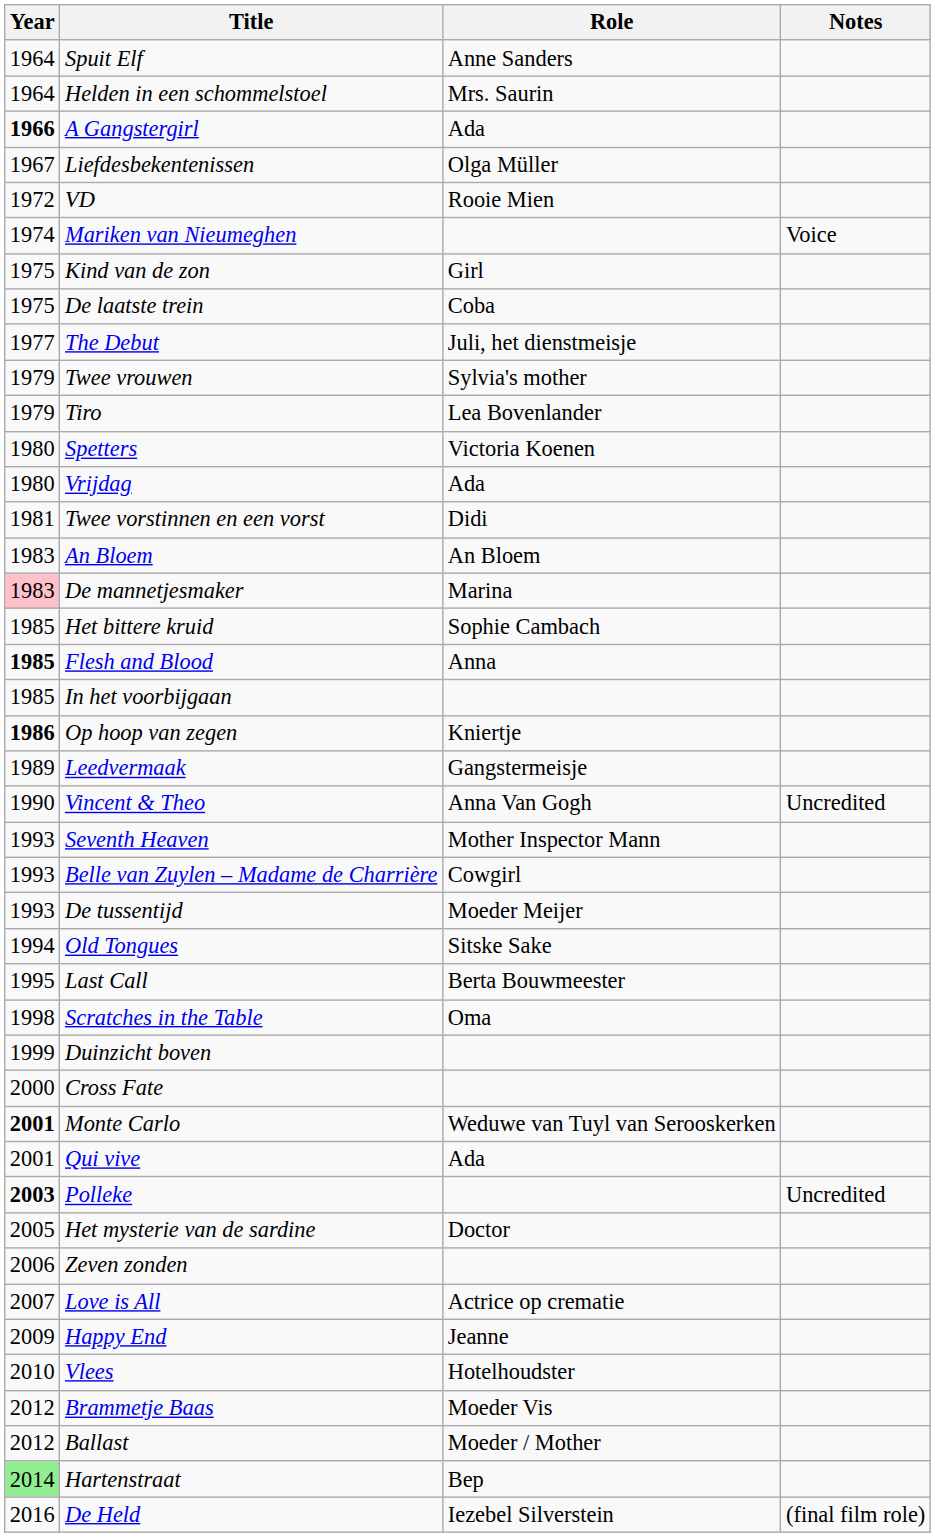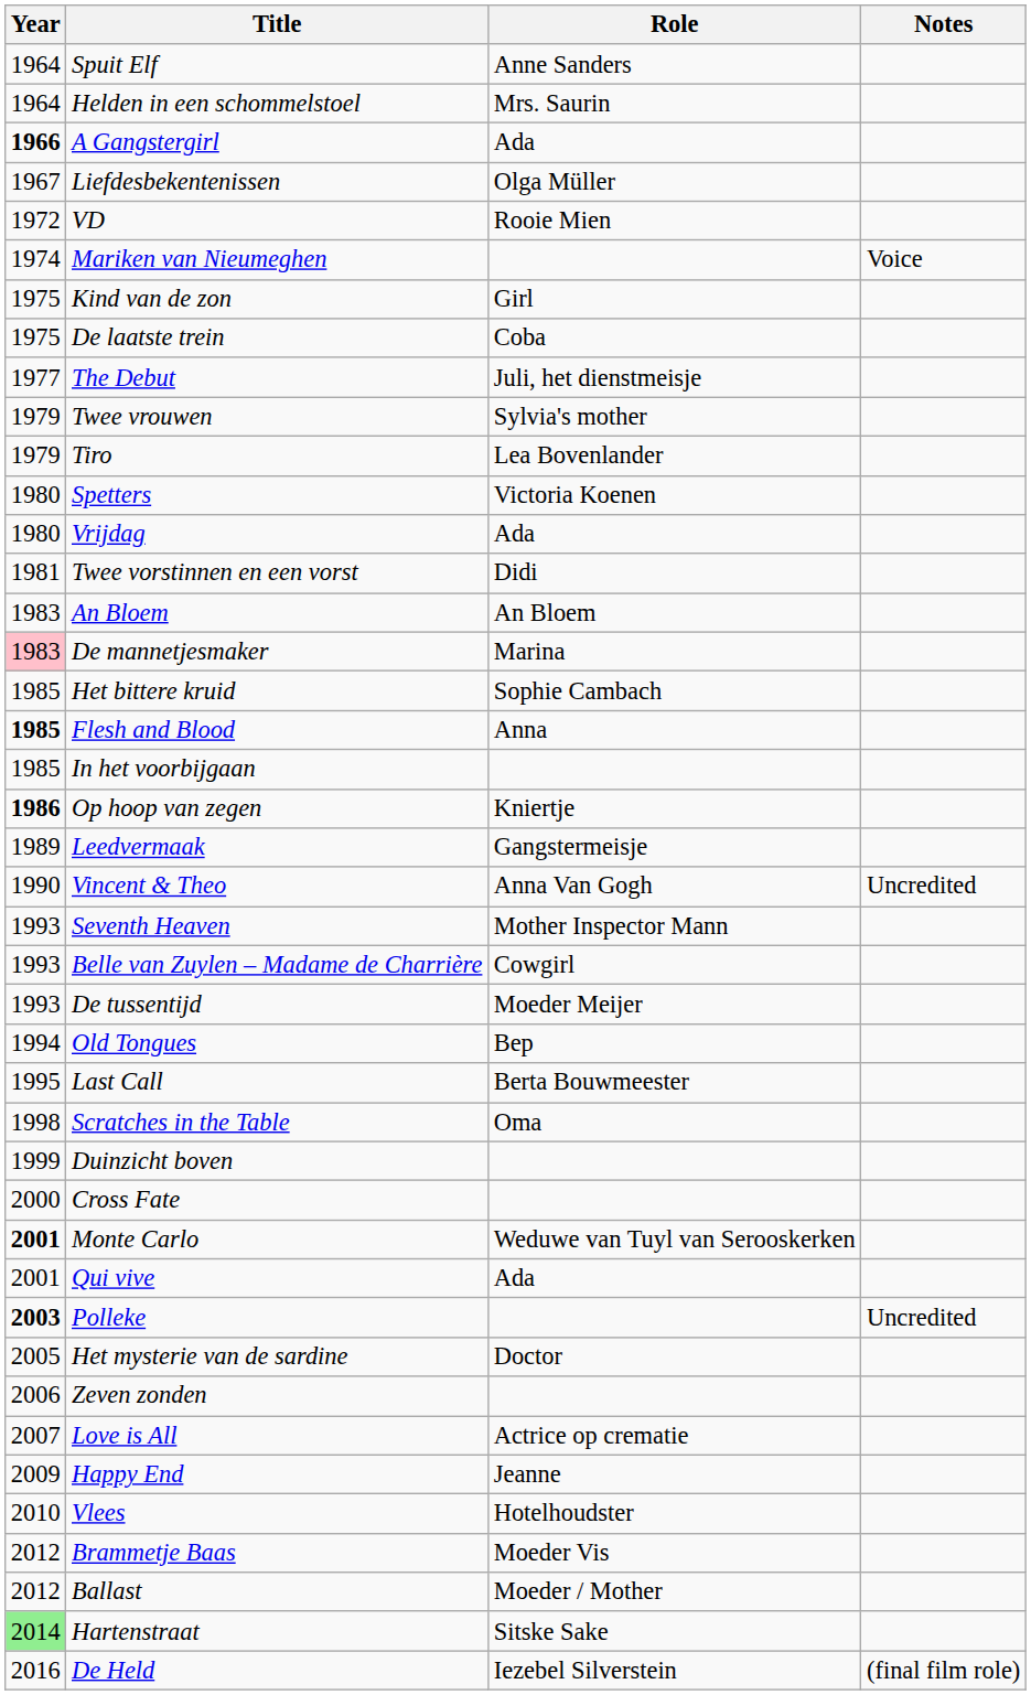 <table class="wikitable">
 <tr>
 <th>Year</th>
 <th>Title</th>
 <th>Role</th>
 <th>Notes</th>
 </tr>
 <tr>
 <td>1964</td>
 <td><em>Spuit Elf</em></td>
 <td>Anne Sanders</td>
 <td></td>
 </tr>
 <tr>
 <td>1964</td>
 <td><em>Helden in een schommelstoel</em></td>
 <td>Mrs. Saurin</td>
 <td></td>
 </tr>
 <tr>
 <td><strong>1966</strong></td>
 <td><em><a href='#'>A Gangstergirl</a></em></td>
 <td>Ada</td>
 <td></td>
 </tr>
 <tr>
 <td>1967</td>
 <td><em>Liefdesbekentenissen</em></td>
 <td>Olga Müller</td>
 <td></td>
 </tr>
 <tr>
 <td>1972</td>
 <td><em>VD</em></td>
 <td>Rooie Mien</td>
 <td></td>
 </tr>
 <tr>
 <td>1974</td>
 <td><em><a href='#'>Mariken van Nieumeghen</a></em></td>
 <td></td>
 <td>Voice</td>
 </tr>
 <tr>
 <td>1975</td>
 <td><em>Kind van de zon</em></td>
 <td>Girl</td>
 <td></td>
 </tr>
 <tr>
 <td>1975</td>
 <td><em>De laatste trein</em></td>
 <td>Coba</td>
 <td></td>
 </tr>
 <tr>
 <td>1977</td>
 <td><em><a href='#'>The Debut</a></em></td>
 <td>Juli, het dienstmeisje</td>
 <td></td>
 </tr>
 <tr>
 <td>1979</td>
 <td><em>Twee vrouwen</em></td>
 <td>Sylvia's mother</td>
 <td></td>
 </tr>
 <tr>
 <td>1979</td>
 <td><em>Tiro</em></td>
 <td>Lea Bovenlander</td>
 <td></td>
 </tr>
 <tr>
 <td>1980</td>
 <td><em><a href='#'>Spetters</a></em></td>
 <td>Victoria Koenen</td>
 <td></td>
 </tr>
 <tr>
 <td>1980</td>
 <td><em><a href='#'>Vrijdag</a></em></td>
 <td>Ada</td>
 <td></td>
 </tr>
 <tr>
 <td>1981</td>
 <td><em>Twee vorstinnen en een vorst</em></td>
 <td>Didi</td>
 <td></td>
 </tr>
 <tr>
 <td>1983</td>
 <td><em><a href='#'>An Bloem</a></em></td>
 <td>An Bloem</td>
 <td></td>
 </tr>
 <tr>
 <td style="background: pink;">1983</td>
 <td><em>De mannetjesmaker</em></td>
 <td>Marina</td>
 <td></td>
 </tr>
 <tr>
 <td>1985</td>
 <td><em>Het bittere kruid</em></td>
 <td>Sophie Cambach</td>
 <td></td>
 </tr>
 <tr>
 <td><strong>1985</strong></td>
 <td><em><a href='#'>Flesh and Blood</a></em></td>
 <td>Anna</td>
 <td></td>
 </tr>
 <tr>
 <td>1985</td>
 <td><em>In het voorbijgaan</em></td>
 <td></td>
 <td></td>
 </tr>
 <tr>
 <td><strong>1986</strong></td>
 <td><em>Op hoop van zegen</em></td>
 <td>Kniertje</td>
 <td></td>
 </tr>
 <tr>
 <td>1989</td>
 <td><em><a href='#'>Leedvermaak</a></em></td>
 <td>Gangstermeisje</td>
 <td></td>
 </tr>
 <tr>
 <td>1990</td>
 <td><em><a href='#'>Vincent & Theo</a></em></td>
 <td>Anna Van Gogh</td>
 <td>Uncredited</td>
 </tr>
 <tr>
 <td>1993</td>
 <td><em><a href='#'>Seventh Heaven</a></em></td>
 <td>Mother Inspector Mann</td>
 <td></td>
 </tr>
 <tr>
 <td>1993</td>
 <td><em><a href='#'>Belle van Zuylen – Madame de Charrière</a></em></td>
 <td>Cowgirl</td>
 <td></td>
 </tr>
 <tr>
 <td>1993</td>
 <td><em>De tussentijd</em></td>
 <td>Moeder Meijer</td>
 <td></td>
 </tr>
 <tr>
 <td>1994</td>
 <td><em><a href='#'>Old Tongues</a></em></td>
-<td>Sitske Sake</td>
+<td>Bep</td>
 <td></td>
 </tr>
 <tr>
 <td>1995</td>
 <td><em>Last Call</em></td>
 <td>Berta Bouwmeester</td>
 <td></td>
 </tr>
 <tr>
 <td>1998</td>
 <td><em><a href='#'>Scratches in the Table</a></em></td>
 <td>Oma</td>
 <td></td>
 </tr>
 <tr>
 <td>1999</td>
 <td><em>Duinzicht boven</em></td>
 <td></td>
 <td></td>
 </tr>
 <tr>
 <td>2000</td>
 <td><em>Cross Fate</em></td>
 <td></td>
 <td></td>
 </tr>
 <tr>
 <td><strong>2001</strong></td>
 <td><em>Monte Carlo</em></td>
 <td>Weduwe van Tuyl van Serooskerken</td>
 <td></td>
 </tr>
 <tr>
 <td>2001</td>
 <td><em><a href='#'>Qui vive</a></em></td>
 <td>Ada</td>
 <td></td>
 </tr>
 <tr>
 <td><strong>2003</strong></td>
 <td><em><a href='#'>Polleke</a></em></td>
 <td></td>
 <td>Uncredited</td>
 </tr>
 <tr>
 <td>2005</td>
 <td><em>Het mysterie van de sardine</em></td>
 <td>Doctor</td>
 <td></td>
 </tr>
 <tr>
 <td>2006</td>
 <td><em>Zeven zonden</em></td>
 <td></td>
 <td></td>
 </tr>
 <tr>
 <td>2007</td>
 <td><em><a href='#'>Love is All</a></em></td>
 <td>Actrice op crematie</td>
 <td></td>
 </tr>
 <tr>
 <td>2009</td>
 <td><em><a href='#'>Happy End</a></em></td>
 <td>Jeanne</td>
 <td></td>
 </tr>
 <tr>
 <td>2010</td>
 <td><em><a href='#'>Vlees</a></em></td>
 <td>Hotelhoudster</td>
 <td></td>
 </tr>
 <tr>
 <td>2012</td>
 <td><em><a href='#'>Brammetje Baas</a></em></td>
 <td>Moeder Vis</td>
 <td></td>
 </tr>
 <tr>
 <td>2012</td>
 <td><em>Ballast</em></td>
 <td>Moeder / Mother</td>
 <td></td>
 </tr>
 <tr>
 <td style="background: lightgreen;">2014</td>
 <td><em>Hartenstraat</em></td>
-<td>Bep</td>
+<td>Sitske Sake</td>
 <td></td>
 </tr>
 <tr>
 <td>2016</td>
 <td><em><a href='#'>De Held</a></em></td>
 <td>Iezebel Silverstein</td>
 <td>(final film role)</td>
 </tr>
 </table>
